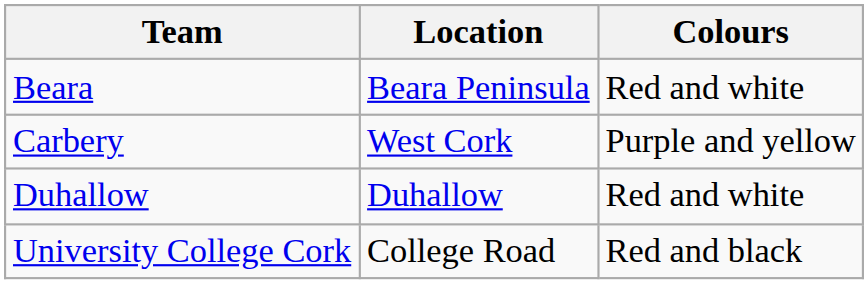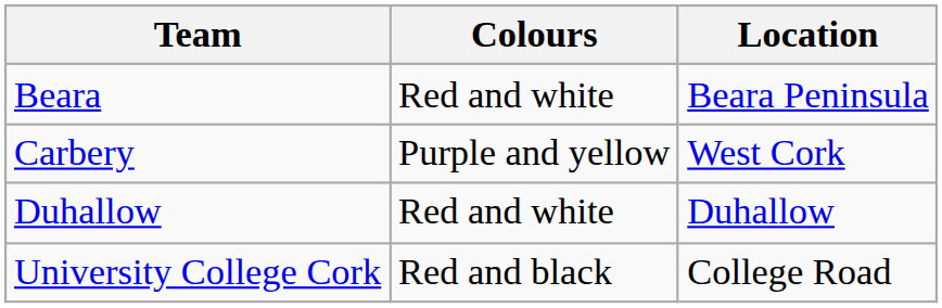 <table class="wikitable sortable">
 <tr>
 <th>Team</th>
+<th>Colours</th>
 <th>Location</th>
-<th>Colours</th>
 </tr>
 <tr>
 <td><a href='#'>Beara</a></td>
+<td>Red and white</td>
 <td><a href='#'>Beara Peninsula</a></td>
-<td>Red and white</td>
 </tr>
 <tr>
 <td><a href='#'>Carbery</a></td>
+<td>Purple and yellow</td>
 <td><a href='#'>West Cork</a></td>
-<td>Purple and yellow</td>
 </tr>
 <tr>
 <td><a href='#'>Duhallow</a></td>
+<td>Red and white</td>
 <td><a href='#'>Duhallow</a></td>
-<td>Red and white</td>
 </tr>
 <tr>
 <td><a href='#'>University College Cork</a></td>
+<td>Red and black</td>
 <td>College Road</td>
-<td>Red and black</td>
 </tr>
 </table>
